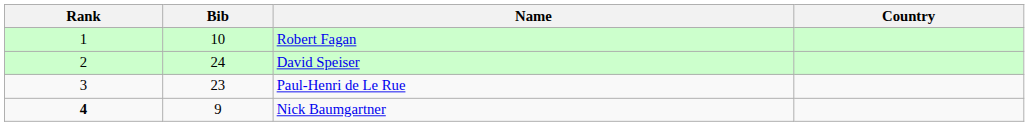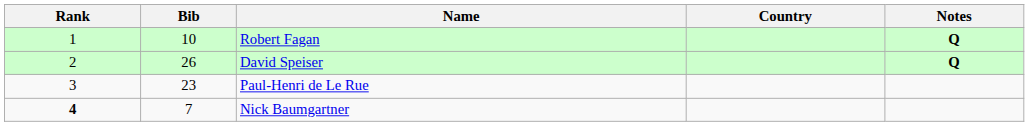 <table class="wikitable" style="text-align:center;" width=70%>
 <tr>
 <th>Rank</th>
 <th>Bib</th>
 <th>Name</th>
 <th>Country</th>
+<th>Notes</th>
 </tr>
 <tr bgcolor="#ccffcc">
 <td>1</td>
 <td>10</td>
 <td align=left><a href='#'>Robert Fagan</a></td>
 <td align=left></td>
+<td><strong>Q</strong></td>
 </tr>
 <tr bgcolor="#ccffcc">
 <td>2</td>
-<td>24</td>
+<td>26</td>
 <td align=left><a href='#'>David Speiser</a></td>
 <td align=left></td>
+<td><strong>Q</strong></td>
 </tr>
 <tr>
 <td>3</td>
 <td>23</td>
 <td align=left><a href='#'>Paul-Henri de Le Rue</a></td>
 <td align=left></td>
+<td></td>
 </tr>
 <tr>
 <td><strong>4</strong></td>
-<td>9</td>
+<td>7</td>
 <td align=left><a href='#'>Nick Baumgartner</a></td>
 <td align=left></td>
+<td></td>
 </tr>
 </table>
